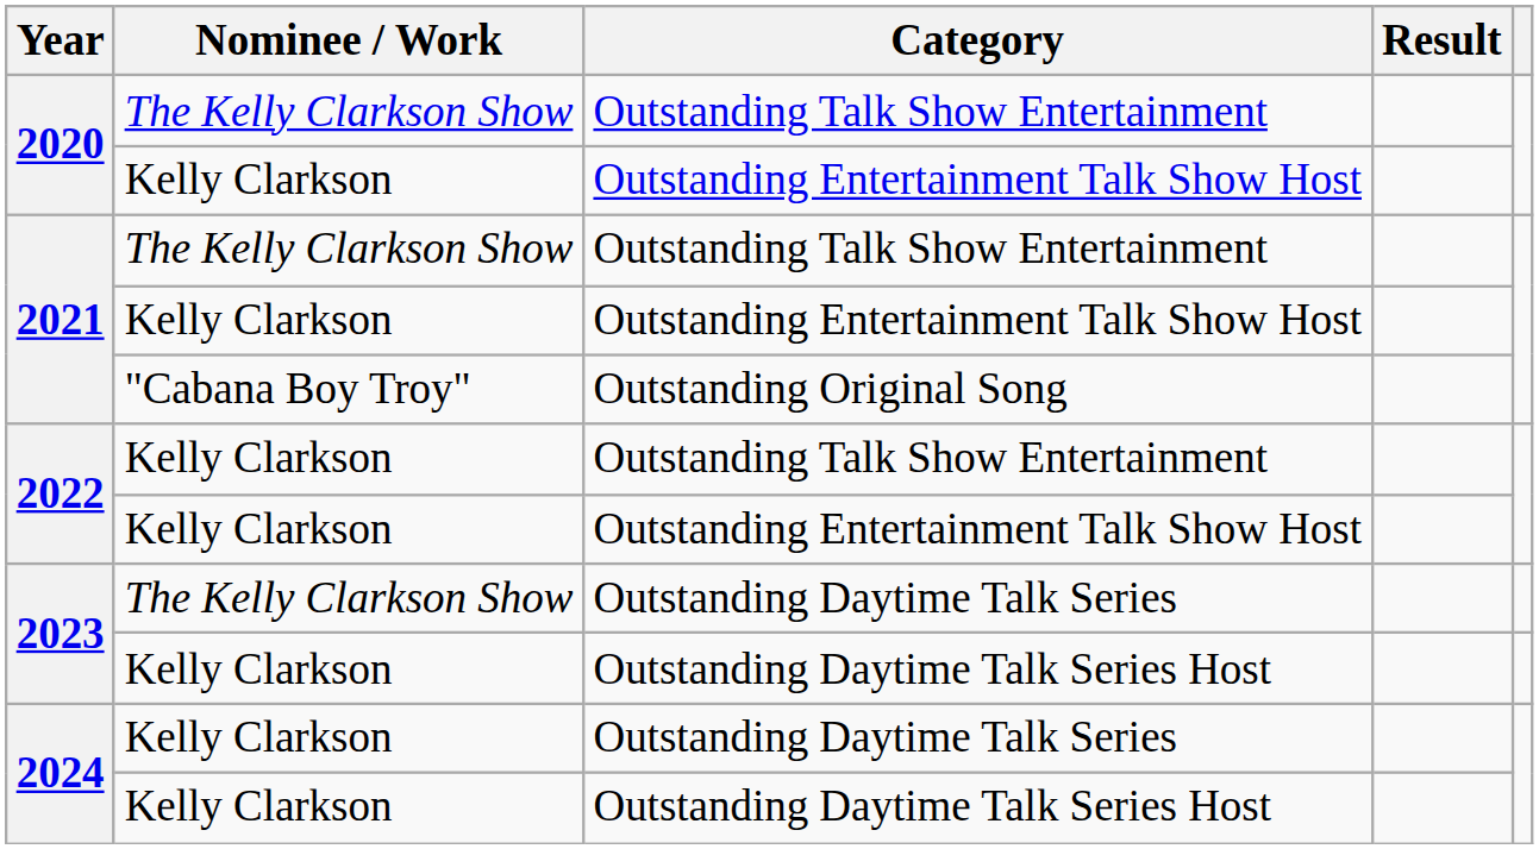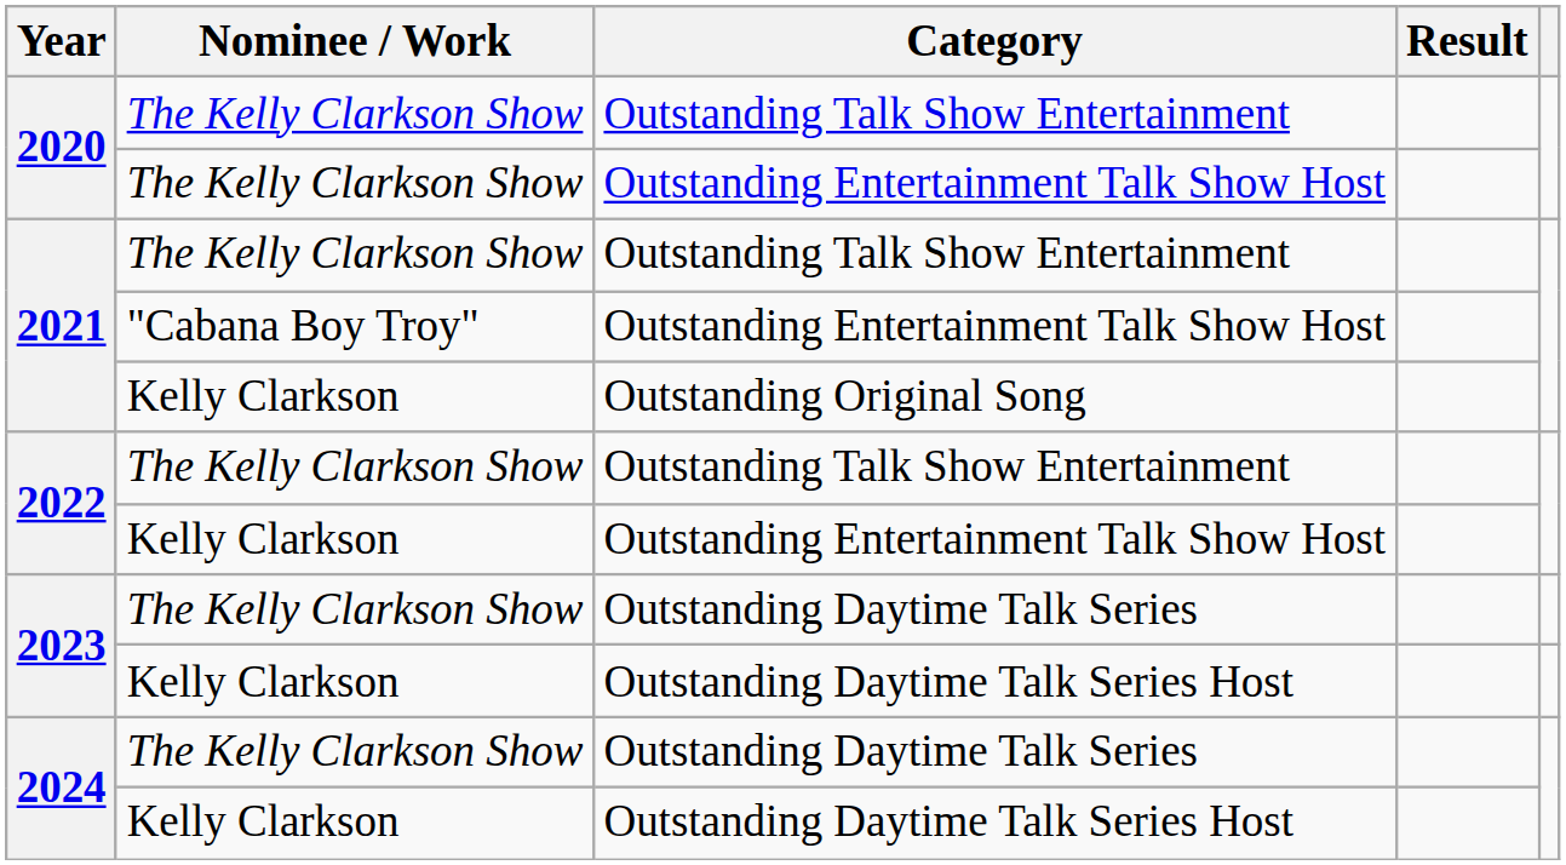 <table class="wikitable plainrowheaders">
 <tr>
 <th>Year</th>
 <th>Nominee / Work</th>
 <th>Category</th>
 <th>Result</th>
 <th></th>
 </tr>
 <tr>
 <th scope="row" rowspan=2><a href='#'>2020</a></th>
 <td><em><a href='#'>The Kelly Clarkson Show</a></em></td>
 <td><a href='#'>Outstanding Talk Show Entertainment</a></td>
 <td></td>
 <td rowspan="2" align="center"></td>
 </tr>
 <tr>
-<td>Kelly Clarkson</td>
+<td><em>The Kelly Clarkson Show</em></td>
 <td><a href='#'>Outstanding Entertainment Talk Show Host</a></td>
 <td></td>
 </tr>
 <tr>
 <th scope="row" rowspan=3><a href='#'>2021</a></th>
 <td><em>The Kelly Clarkson Show</em></td>
 <td>Outstanding Talk Show Entertainment</td>
 <td></td>
 <td rowspan="3" align="center"></td>
 </tr>
 <tr>
-<td>Kelly Clarkson</td>
+<td>"Cabana Boy Troy" </td>
 <td>Outstanding Entertainment Talk Show Host</td>
 <td></td>
 </tr>
 <tr>
-<td>"Cabana Boy Troy" </td>
+<td>Kelly Clarkson</td>
 <td>Outstanding Original Song</td>
 <td></td>
 </tr>
 <tr>
 <th scope="row" rowspan=2><a href='#'>2022</a></th>
-<td>Kelly Clarkson</td>
+<td><em>The Kelly Clarkson Show</em></td>
 <td>Outstanding Talk Show Entertainment</td>
 <td></td>
 <td rowspan="2" align="center"></td>
 </tr>
 <tr>
 <td>Kelly Clarkson</td>
 <td>Outstanding Entertainment Talk Show Host</td>
 <td></td>
 </tr>
 <tr>
 <th scope="row" rowspan=2><a href='#'>2023</a></th>
 <td><em>The Kelly Clarkson Show</em></td>
 <td>Outstanding Daytime Talk Series</td>
 <td></td>
 <td></td>
 </tr>
 <tr>
 <td>Kelly Clarkson</td>
 <td>Outstanding Daytime Talk Series Host</td>
 <td></td>
 <td></td>
 </tr>
 <tr>
 <th scope="row" rowspan=2><a href='#'>2024</a></th>
-<td>Kelly Clarkson</td>
+<td><em>The Kelly Clarkson Show</em></td>
 <td>Outstanding Daytime Talk Series</td>
 <td></td>
 <td rowspan=2></td>
 </tr>
 <tr>
 <td>Kelly Clarkson</td>
 <td>Outstanding Daytime Talk Series Host</td>
 <td></td>
 </tr>
 </table>
